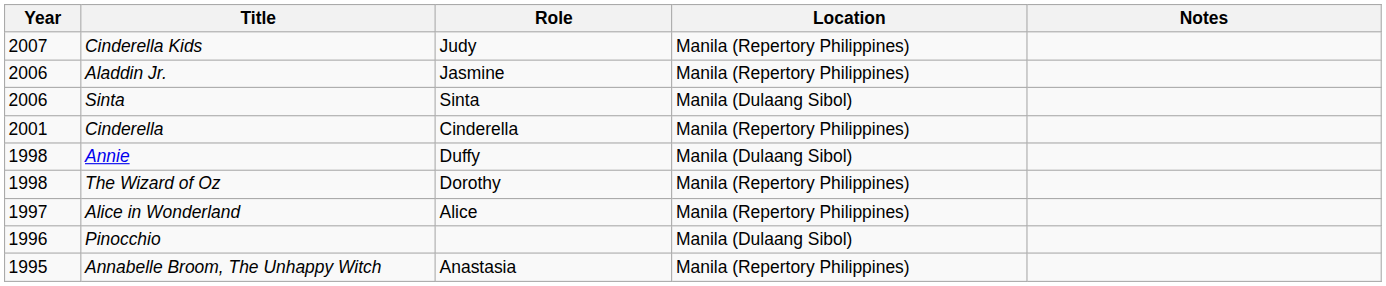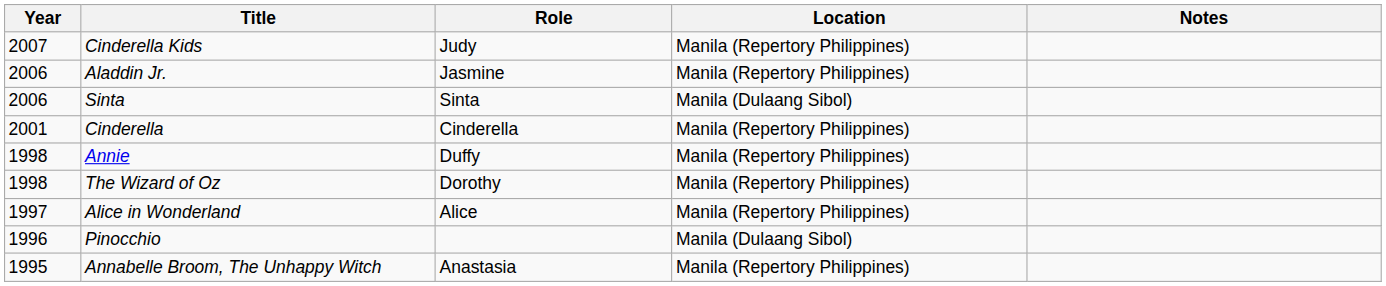 <table class="wikitable sortable" width="100%">
 <tr>
 <th width="3%">Year</th>
 <th width="15%">Title</th>
 <th width="10%">Role</th>
 <th width="15%">Location</th>
 <th width="15%">Notes</th>
 </tr>
 <tr>
 <td>2007</td>
 <td><em>Cinderella Kids</em></td>
 <td>Judy</td>
 <td>Manila (Repertory Philippines)</td>
 </tr>
 <tr>
 <td>2006</td>
 <td><em>Aladdin Jr.</em></td>
 <td>Jasmine</td>
 <td>Manila (Repertory Philippines)</td>
 <td></td>
 </tr>
 <tr>
 <td>2006</td>
 <td><em>Sinta</em></td>
 <td>Sinta</td>
 <td>Manila (Dulaang Sibol)</td>
 </tr>
 <tr>
 <td>2001</td>
 <td><em>Cinderella</em></td>
 <td>Cinderella</td>
 <td>Manila (Repertory Philippines)</td>
 <td></td>
 </tr>
 <tr>
 <td>1998</td>
 <td><em><a href='#'>Annie</a></em></td>
 <td>Duffy</td>
-<td>Manila (Dulaang Sibol)</td>
+<td>Manila (Repertory Philippines)</td>
 <td></td>
 </tr>
 <tr>
 <td>1998</td>
 <td><em>The Wizard of Oz</em></td>
 <td>Dorothy</td>
 <td>Manila (Repertory Philippines)</td>
 </tr>
 <tr>
 <td>1997</td>
 <td><em>Alice in Wonderland</em></td>
 <td>Alice</td>
 <td>Manila (Repertory Philippines)</td>
 <td></td>
 </tr>
 <tr>
 <td>1996</td>
 <td><em>Pinocchio</em></td>
 <td></td>
 <td>Manila (Dulaang Sibol)</td>
 <td></td>
 </tr>
 <tr>
 <td>1995</td>
 <td><em>Annabelle Broom, The Unhappy Witch</em></td>
 <td>Anastasia</td>
 <td>Manila (Repertory Philippines)</td>
 <td></td>
 </tr>
 </table>
